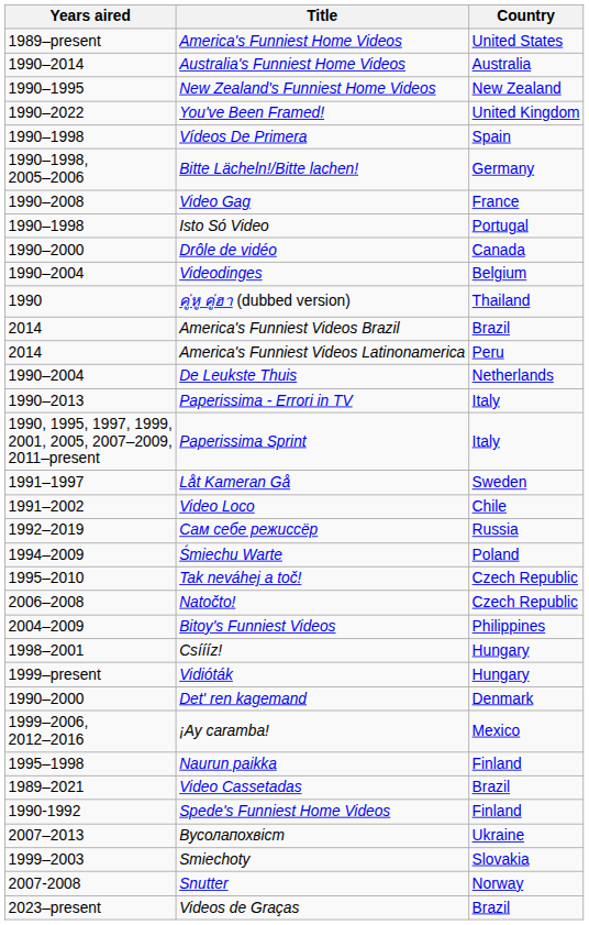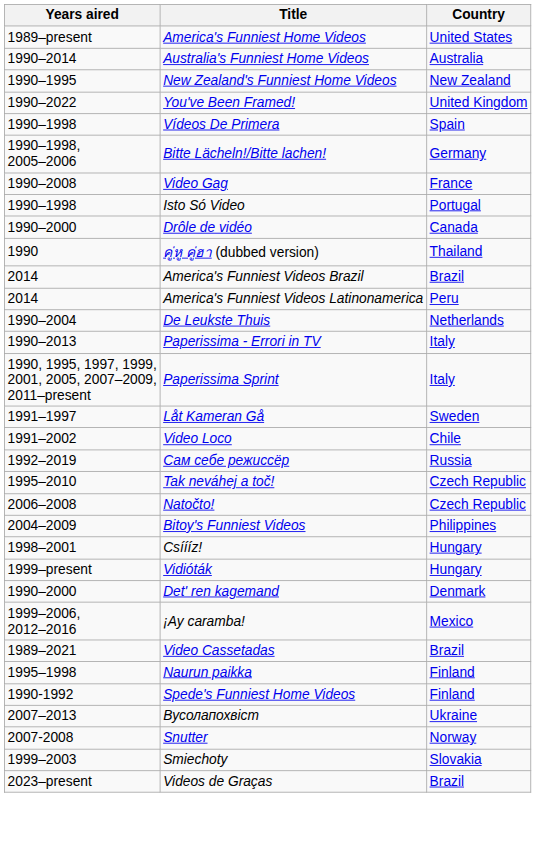 <table class="wikitable">
 <tr>
 <th>Years aired</th>
 <th>Title</th>
 <th>Country</th>
 </tr>
 <tr>
 <td>1989–present</td>
 <td><em><a href='#'>America's Funniest Home Videos</a></em></td>
 <td> <a href='#'>United States</a></td>
 </tr>
 <tr>
 <td>1990–2014</td>
 <td><em><a href='#'>Australia's Funniest Home Videos</a></em></td>
 <td> <a href='#'>Australia</a></td>
 </tr>
 <tr>
 <td>1990–1995</td>
 <td><em><a href='#'>New Zealand's Funniest Home Videos</a></em></td>
 <td> <a href='#'>New Zealand</a></td>
 </tr>
 <tr>
 <td>1990–2022</td>
 <td><em><a href='#'>You've Been Framed!</a></em></td>
 <td> <a href='#'>United Kingdom</a></td>
 </tr>
 <tr>
 <td>1990–1998</td>
 <td><em><a href='#'>Vídeos De Primera</a></em></td>
 <td> <a href='#'>Spain</a></td>
 </tr>
 <tr>
 <td>1990–1998,<br>2005–2006</td>
 <td><em><a href='#'>Bitte Lächeln!/Bitte lachen!</a></em></td>
 <td> <a href='#'>Germany</a></td>
 </tr>
 <tr>
 <td>1990–2008</td>
 <td><em><a href='#'>Video Gag</a></em></td>
 <td> <a href='#'>France</a></td>
 </tr>
 <tr>
 <td>1990–1998</td>
 <td><em>Isto Só Video</em></td>
 <td> <a href='#'>Portugal</a></td>
 </tr>
 <tr>
 <td>1990–2000</td>
 <td><em><a href='#'>Drôle de vidéo</a></em></td>
 <td> <a href='#'>Canada</a></td>
 </tr>
 <tr>
-<td>1990–2004</td>
-<td><em><a href='#'>Videodinges</a></em></td>
-<td> <a href='#'>Belgium</a></td>
-</tr>
-<tr>
 <td>1990</td>
 <td><a href='#'><em>คู่หู คู่ฮา</em></a> (dubbed version)</td>
 <td> <a href='#'>Thailand</a></td>
 </tr>
 <tr>
 <td>2014</td>
 <td><em>America's Funniest Videos Brazil</em></td>
 <td> <a href='#'>Brazil</a></td>
 </tr>
 <tr>
 <td>2014</td>
 <td><em>America's Funniest Videos Latinonamerica</em></td>
 <td> <a href='#'>Peru</a></td>
 </tr>
 <tr>
 <td>1990–2004</td>
 <td><em><a href='#'>De Leukste Thuis</a></em></td>
 <td> <a href='#'>Netherlands</a></td>
 </tr>
 <tr>
 <td>1990–2013</td>
 <td><em><a href='#'>Paperissima - Errori in TV</a></em></td>
 <td> <a href='#'>Italy</a></td>
 </tr>
 <tr>
 <td>1990, 1995, 1997, 1999,<br>2001, 2005, 2007–2009,<br>2011–present</td>
 <td><em><a href='#'>Paperissima Sprint</a></em></td>
 <td> <a href='#'>Italy</a></td>
 </tr>
 <tr>
 <td>1991–1997</td>
 <td><em><a href='#'>Låt Kameran Gå</a></em></td>
 <td> <a href='#'>Sweden</a></td>
 </tr>
 <tr>
 <td>1991–2002</td>
 <td><em><a href='#'>Video Loco</a></em></td>
 <td> <a href='#'>Chile</a></td>
 </tr>
 <tr>
 <td>1992–2019</td>
 <td><em><a href='#'>Сам себе режиссёр</a></em></td>
 <td> <a href='#'>Russia</a></td>
 </tr>
 <tr>
-<td>1994–2009</td>
-<td><em><a href='#'>Śmiechu Warte</a></em></td>
-<td> <a href='#'>Poland</a></td>
-</tr>
-<tr>
 <td>1995–2010</td>
 <td><em><a href='#'>Tak neváhej a toč!</a></em></td>
 <td> <a href='#'>Czech Republic</a></td>
 </tr>
 <tr>
 <td>2006–2008</td>
 <td><em><a href='#'>Natočto!</a></em></td>
 <td> <a href='#'>Czech Republic</a></td>
 </tr>
 <tr>
 <td>2004–2009</td>
 <td><em><a href='#'>Bitoy's Funniest Videos</a></em></td>
 <td> <a href='#'>Philippines</a></td>
 </tr>
 <tr>
 <td>1998–2001</td>
 <td><em>Csíííz!</em></td>
 <td> <a href='#'>Hungary</a></td>
 </tr>
 <tr>
 <td>1999–present</td>
 <td><em><a href='#'>Vidióták</a></em></td>
 <td> <a href='#'>Hungary</a></td>
 </tr>
 <tr>
 <td>1990–2000</td>
 <td><em><a href='#'>Det' ren kagemand</a></em></td>
 <td> <a href='#'>Denmark</a></td>
 </tr>
 <tr>
 <td>1999–2006,<br>2012–2016</td>
 <td><em>¡Ay caramba!</em></td>
 <td> <a href='#'>Mexico</a></td>
 </tr>
 <tr>
+<td>1989–2021</td>
+<td><em><a href='#'>Video Cassetadas</a></em></td>
+<td> <a href='#'>Brazil</a></td>
+</tr>
+<tr>
 <td>1995–1998</td>
 <td><em><a href='#'>Naurun paikka</a></em></td>
 <td> <a href='#'>Finland</a></td>
-</tr>
-<tr>
-<td>1989–2021</td>
-<td><em><a href='#'>Video Cassetadas</a></em></td>
-<td> <a href='#'>Brazil</a></td>
 </tr>
 <tr>
 <td>1990-1992</td>
 <td><em><a href='#'>Spede's Funniest Home Videos</a></em></td>
 <td> <a href='#'>Finland</a></td>
 </tr>
 <tr>
 <td>2007–2013</td>
 <td><em>Вусолапохвіст</em></td>
 <td> <a href='#'>Ukraine</a></td>
 </tr>
 <tr>
+<td>2007-2008</td>
+<td><em><a href='#'>Snutter</a></em></td>
+<td> <a href='#'>Norway</a></td>
+</tr>
+<tr>
 <td>1999–2003</td>
 <td><em>Smiechoty</em></td>
 <td> <a href='#'>Slovakia</a></td>
-</tr>
-<tr>
-<td>2007-2008</td>
-<td><em><a href='#'>Snutter</a></em></td>
-<td> <a href='#'>Norway</a></td>
 </tr>
 <tr>
 <td>2023–present</td>
 <td><em>Videos de Graças</em></td>
 <td> <a href='#'>Brazil</a></td>
 </tr>
 </table>
